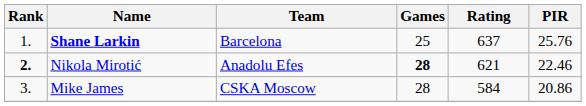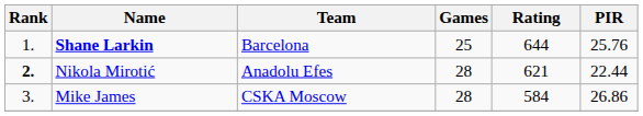 <table class="wikitable" style="text-align: center">
 <tr>
 <th>Rank</th>
 <th width=200>Name</th>
 <th width=210>Team</th>
 <th>Games</th>
 <th width=85>Rating</th>
 <th width=50>PIR</th>
 </tr>
 <tr>
 <td>1.</td>
 <td align="left"> <strong><a href='#'>Shane Larkin</a></strong></td>
 <td align="left"> <a href='#'>Barcelona</a></td>
 <td>25</td>
-<td>637</td>
+<td>644</td>
 <td>25.76</td>
 </tr>
 <tr>
 <td><strong>2.</strong></td>
 <td align="left"> <a href='#'>Nikola Mirotić</a></td>
 <td align="left"> <a href='#'>Anadolu Efes</a></td>
-<td><strong>28</strong></td>
+<td>28</td>
 <td>621</td>
-<td>22.46</td>
+<td>22.44</td>
 </tr>
 <tr>
 <td>3.</td>
 <td align="left"> <a href='#'>Mike James</a></td>
 <td align="left"> <a href='#'>CSKA Moscow</a></td>
 <td>28</td>
 <td>584</td>
-<td>20.86</td>
+<td>26.86</td>
 </tr>
 <tr>
 </tr>
 </table>
